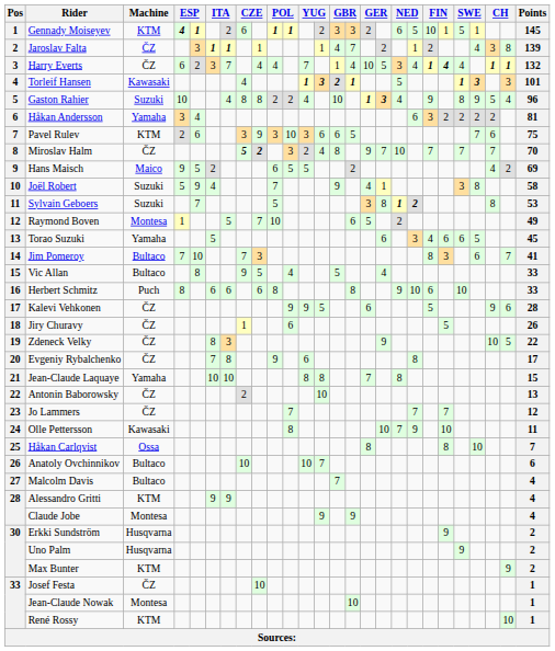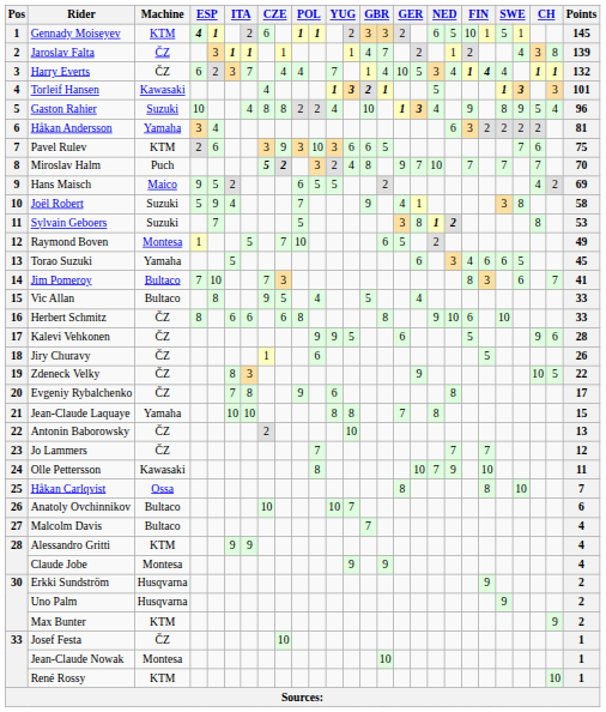 <table class="wikitable" style="font-size: 80%; text-align:center">
 <tr valign="top">
 <th valign="middle">Pos</th>
 <th valign="middle">Rider</th>
 <th valign="middle">Machine</th>
 <th colspan=2><a href='#'>ESP</a><br></th>
 <th colspan=2><a href='#'>ITA</a><br></th>
 <th colspan=2><a href='#'>CZE</a><br></th>
 <th colspan=2><a href='#'>POL</a><br></th>
 <th colspan=2><a href='#'>YUG</a><br></th>
 <th colspan=2><a href='#'>GBR</a><br></th>
 <th colspan=2><a href='#'>GER</a><br></th>
 <th colspan=2><a href='#'>NED</a><br></th>
 <th colspan=2><a href='#'>FIN</a><br></th>
 <th colspan=2><a href='#'>SWE</a><br></th>
 <th colspan=2><a href='#'>CH</a><br></th>
 <th valign="middle">Points</th>
 </tr>
 <tr>
 <th>1</th>
 <td align=left> <a href='#'>Gennady Moiseyev</a></td>
 <td><a href='#'>KTM</a></td>
 <td style="background:#dfffdf;"><strong><em>4</em></strong></td>
 <td style="background:#ffffbf;"><strong><em>1</em></strong></td>
 <td></td>
 <td style="background:#dfdfdf;">2</td>
 <td style="background:#dfffdf;">6</td>
 <td></td>
 <td style="background:#ffffbf;"><strong><em>1</em></strong></td>
 <td style="background:#ffffbf;"><strong><em>1</em></strong></td>
 <td></td>
 <td style="background:#dfdfdf;">2</td>
 <td style="background:#ffdf9f;">3</td>
 <td style="background:#ffdf9f;">3</td>
 <td style="background:#dfdfdf;">2</td>
 <td></td>
 <td style="background:#dfffdf;">6</td>
 <td style="background:#dfffdf;">5</td>
 <td style="background:#dfffdf;">10</td>
 <td style="background:#ffffbf;">1</td>
 <td style="background:#dfffdf;">5</td>
 <td style="background:#ffffbf;">1</td>
 <td></td>
 <td></td>
 <th>145</th>
 </tr>
 <tr>
 <th>2</th>
 <td align=left> <a href='#'>Jaroslav Falta</a></td>
 <td><a href='#'>ČZ</a></td>
 <td></td>
 <td style="background:#ffdf9f;">3</td>
 <td style="background:#ffffbf;"><strong><em>1</em></strong></td>
 <td style="background:#ffffbf;"><strong><em>1</em></strong></td>
 <td></td>
 <td style="background:#ffffbf;">1</td>
 <td></td>
 <td></td>
 <td></td>
 <td style="background:#ffffbf;">1</td>
 <td style="background:#dfffdf;">4</td>
 <td style="background:#dfffdf;">7</td>
 <td></td>
 <td style="background:#dfdfdf;">2</td>
 <td></td>
 <td style="background:#ffffbf;">1</td>
 <td style="background:#dfdfdf;">2</td>
 <td></td>
 <td></td>
 <td style="background:#dfffdf;">4</td>
 <td style="background:#ffdf9f;">3</td>
 <td style="background:#dfffdf;">8</td>
 <th>139</th>
 </tr>
 <tr>
 <th>3</th>
 <td align=left> <a href='#'>Harry Everts</a></td>
 <td>ČZ</td>
 <td style="background:#dfffdf;">6</td>
 <td style="background:#dfdfdf;">2</td>
 <td style="background:#ffdf9f;">3</td>
 <td style="background:#dfffdf;">7</td>
 <td></td>
 <td style="background:#dfffdf;">4</td>
 <td style="background:#dfffdf;">4</td>
 <td></td>
 <td style="background:#dfffdf;">7</td>
 <td></td>
 <td style="background:#ffffbf;">1</td>
 <td style="background:#dfffdf;">4</td>
 <td style="background:#dfffdf;">10</td>
 <td style="background:#dfffdf;">5</td>
 <td style="background:#ffdf9f;">3</td>
 <td style="background:#dfffdf;">4</td>
 <td style="background:#ffffbf;"><strong><em>1</em></strong></td>
 <td style="background:#dfffdf;"><strong><em>4</em></strong></td>
 <td style="background:#dfffdf;">4</td>
 <td></td>
 <td style="background:#ffffbf;"><strong><em>1</em></strong></td>
 <td style="background:#ffffbf;"><strong><em>1</em></strong></td>
 <th>132</th>
 </tr>
 <tr>
 <th>4</th>
 <td align=left> <a href='#'>Torleif Hansen</a></td>
 <td><a href='#'>Kawasaki</a></td>
 <td></td>
 <td></td>
 <td></td>
 <td></td>
 <td style="background:#dfffdf;">4</td>
 <td></td>
 <td></td>
 <td></td>
 <td style="background:#ffffbf;"><strong><em>1</em></strong></td>
 <td style="background:#ffdf9f;"><strong><em>3</em></strong></td>
 <td style="background:#dfdfdf;"><strong><em>2</em></strong></td>
 <td style="background:#ffffbf;"><strong><em>1</em></strong></td>
 <td></td>
 <td></td>
 <td style="background:#dfffdf;">5</td>
 <td></td>
 <td></td>
 <td></td>
 <td style="background:#ffffbf;"><strong><em>1</em></strong></td>
 <td style="background:#ffdf9f;"><strong><em>3</em></strong></td>
 <td></td>
 <td style="background:#ffdf9f;">3</td>
 <th>101</th>
 </tr>
 <tr>
 <th>5</th>
 <td align=left> <a href='#'>Gaston Rahier</a></td>
 <td><a href='#'>Suzuki</a></td>
 <td style="background:#dfffdf;">10</td>
 <td></td>
 <td></td>
 <td style="background:#dfffdf;">4</td>
 <td style="background:#dfffdf;">8</td>
 <td style="background:#dfffdf;">8</td>
 <td style="background:#dfdfdf;">2</td>
 <td style="background:#dfdfdf;">2</td>
 <td style="background:#dfffdf;">4</td>
 <td></td>
 <td style="background:#dfffdf;">10</td>
 <td></td>
 <td style="background:#ffffbf;"><strong><em>1</em></strong></td>
 <td style="background:#ffdf9f;"><strong><em>3</em></strong></td>
 <td style="background:#dfffdf;">4</td>
 <td></td>
 <td style="background:#dfffdf;">9</td>
 <td></td>
 <td style="background:#dfffdf;">8</td>
 <td style="background:#dfffdf;">9</td>
 <td style="background:#dfffdf;">5</td>
 <td style="background:#dfffdf;">4</td>
 <th>96</th>
 </tr>
 <tr>
 <th>6</th>
 <td align=left> <a href='#'>Håkan Andersson</a></td>
 <td><a href='#'>Yamaha</a></td>
 <td style="background:#ffdf9f;">3</td>
 <td style="background:#dfffdf;">4</td>
 <td></td>
 <td></td>
 <td></td>
 <td></td>
 <td></td>
 <td></td>
 <td></td>
 <td></td>
 <td></td>
 <td></td>
 <td></td>
 <td></td>
 <td></td>
 <td style="background:#dfffdf;">6</td>
 <td style="background:#ffdf9f;">3</td>
 <td style="background:#dfdfdf;">2</td>
 <td style="background:#dfdfdf;">2</td>
 <td style="background:#dfdfdf;">2</td>
 <td style="background:#dfdfdf;">2</td>
 <td></td>
 <th>81</th>
 </tr>
 <tr>
 <th>7</th>
 <td align=left> Pavel Rulev</td>
 <td>KTM</td>
 <td style="background:#dfdfdf;">2</td>
 <td style="background:#dfffdf;">6</td>
 <td></td>
 <td></td>
 <td style="background:#ffdf9f;">3</td>
 <td style="background:#dfffdf;">9</td>
 <td style="background:#ffdf9f;">3</td>
 <td style="background:#dfffdf;">10</td>
 <td style="background:#ffdf9f;">3</td>
 <td style="background:#dfffdf;">6</td>
 <td style="background:#dfffdf;">6</td>
 <td style="background:#dfffdf;">5</td>
 <td></td>
 <td></td>
 <td></td>
 <td></td>
 <td></td>
 <td></td>
 <td></td>
 <td style="background:#dfffdf;">7</td>
 <td style="background:#dfffdf;">6</td>
 <td></td>
 <th>75</th>
 </tr>
 <tr>
 <th>8</th>
 <td align=left> Miroslav Halm</td>
-<td>ČZ</td>
+<td>Puch</td>
 <td></td>
 <td></td>
 <td></td>
 <td></td>
 <td style="background:#dfffdf;"><strong><em>5</em></strong></td>
 <td style="background:#dfdfdf;"><strong><em>2</em></strong></td>
 <td></td>
 <td style="background:#ffdf9f;">3</td>
 <td style="background:#dfdfdf;">2</td>
 <td style="background:#dfffdf;">4</td>
 <td style="background:#dfffdf;">8</td>
 <td></td>
 <td style="background:#dfffdf;">9</td>
 <td style="background:#dfffdf;">7</td>
 <td style="background:#dfffdf;">10</td>
 <td></td>
 <td style="background:#dfffdf;">7</td>
 <td></td>
 <td style="background:#dfffdf;">7</td>
 <td></td>
 <td style="background:#dfffdf;">7</td>
 <td></td>
 <th>70</th>
 </tr>
 <tr>
 <th>9</th>
 <td align=left> Hans Maisch</td>
 <td><a href='#'>Maico</a></td>
 <td style="background:#dfffdf;">9</td>
 <td style="background:#dfffdf;">5</td>
 <td style="background:#dfdfdf;">2</td>
 <td></td>
 <td></td>
 <td></td>
 <td style="background:#dfffdf;">6</td>
 <td style="background:#dfffdf;">5</td>
 <td style="background:#dfffdf;">5</td>
 <td></td>
 <td></td>
 <td style="background:#dfdfdf;">2</td>
 <td></td>
 <td></td>
 <td></td>
 <td></td>
 <td></td>
 <td></td>
 <td></td>
 <td></td>
 <td style="background:#dfffdf;">4</td>
 <td style="background:#dfdfdf;">2</td>
 <th>69</th>
 </tr>
 <tr>
 <th>10</th>
 <td align=left> <a href='#'>Joël Robert</a></td>
 <td>Suzuki</td>
 <td style="background:#dfffdf;">5</td>
 <td style="background:#dfffdf;">9</td>
 <td style="background:#dfffdf;">4</td>
 <td></td>
 <td></td>
 <td></td>
 <td style="background:#dfffdf;">7</td>
 <td></td>
 <td></td>
 <td></td>
 <td style="background:#dfffdf;">9</td>
 <td></td>
 <td style="background:#dfffdf;">4</td>
 <td style="background:#ffffbf;">1</td>
 <td></td>
 <td></td>
 <td></td>
 <td></td>
 <td style="background:#ffdf9f;">3</td>
 <td style="background:#dfffdf;">8</td>
 <td></td>
 <td></td>
 <th>58</th>
 </tr>
 <tr>
 <th>11</th>
 <td align=left> <a href='#'>Sylvain Geboers</a></td>
 <td>Suzuki</td>
 <td></td>
 <td style="background:#dfffdf;">7</td>
 <td></td>
 <td></td>
 <td></td>
 <td></td>
 <td style="background:#dfffdf;">5</td>
 <td></td>
 <td></td>
 <td></td>
 <td></td>
 <td></td>
 <td style="background:#ffdf9f;">3</td>
 <td style="background:#dfffdf;">8</td>
 <td style="background:#ffffbf;"><strong><em>1</em></strong></td>
 <td style="background:#dfdfdf;"><strong><em>2</em></strong></td>
 <td></td>
 <td></td>
 <td></td>
 <td></td>
 <td style="background:#dfffdf;">8</td>
 <td></td>
 <th>53</th>
 </tr>
 <tr>
 <th>12</th>
 <td align=left> Raymond Boven</td>
 <td><a href='#'>Montesa</a></td>
 <td style="background:#ffffbf;">1</td>
 <td></td>
 <td></td>
 <td style="background:#dfffdf;">5</td>
 <td></td>
 <td style="background:#dfffdf;">7</td>
 <td style="background:#dfffdf;">10</td>
 <td></td>
 <td></td>
 <td></td>
 <td></td>
 <td style="background:#dfffdf;">6</td>
 <td style="background:#dfffdf;">5</td>
 <td></td>
 <td style="background:#dfdfdf;">2</td>
 <td></td>
 <td></td>
 <td></td>
 <td></td>
 <td></td>
 <td></td>
 <td></td>
 <th>49</th>
 </tr>
 <tr>
 <th>13</th>
 <td align=left> Torao Suzuki</td>
 <td>Yamaha</td>
 <td></td>
 <td></td>
 <td style="background:#dfffdf;">5</td>
 <td></td>
 <td></td>
 <td></td>
 <td></td>
 <td></td>
 <td></td>
 <td></td>
 <td></td>
 <td></td>
 <td></td>
 <td style="background:#dfffdf;">6</td>
 <td></td>
 <td style="background:#ffdf9f;">3</td>
 <td style="background:#dfffdf;">4</td>
 <td style="background:#dfffdf;">6</td>
 <td style="background:#dfffdf;">6</td>
 <td style="background:#dfffdf;">5</td>
 <td></td>
 <td></td>
 <th>45</th>
 </tr>
 <tr>
 <th>14</th>
 <td align=left> <a href='#'>Jim Pomeroy</a></td>
 <td><a href='#'>Bultaco</a></td>
 <td style="background:#dfffdf;">7</td>
 <td style="background:#dfffdf;">10</td>
 <td></td>
 <td></td>
 <td style="background:#dfffdf;">7</td>
 <td style="background:#ffdf9f;">3</td>
 <td></td>
 <td></td>
 <td></td>
 <td></td>
 <td></td>
 <td></td>
 <td></td>
 <td></td>
 <td></td>
 <td></td>
 <td style="background:#dfffdf;">8</td>
 <td style="background:#ffdf9f;">3</td>
 <td></td>
 <td style="background:#dfffdf;">6</td>
 <td></td>
 <td style="background:#dfffdf;">7</td>
 <th>41</th>
 </tr>
 <tr>
 <th>15</th>
 <td align=left> Vic Allan</td>
 <td>Bultaco</td>
 <td></td>
 <td style="background:#dfffdf;">8</td>
 <td></td>
 <td></td>
 <td style="background:#dfffdf;">9</td>
 <td style="background:#dfffdf;">5</td>
 <td></td>
 <td style="background:#dfffdf;">4</td>
 <td></td>
 <td></td>
 <td style="background:#dfffdf;">5</td>
 <td></td>
 <td></td>
 <td style="background:#dfffdf;">4</td>
 <td></td>
 <td></td>
 <td></td>
 <td></td>
 <td></td>
 <td></td>
 <td></td>
 <td></td>
 <th>33</th>
 </tr>
 <tr>
 <th>16</th>
 <td align=left> Herbert Schmitz</td>
-<td>Puch</td>
+<td>ČZ</td>
 <td style="background:#dfffdf;">8</td>
 <td></td>
 <td style="background:#dfffdf;">6</td>
 <td style="background:#dfffdf;">6</td>
 <td></td>
 <td style="background:#dfffdf;">6</td>
 <td style="background:#dfffdf;">8</td>
 <td></td>
 <td></td>
 <td></td>
 <td></td>
 <td style="background:#dfffdf;">8</td>
 <td></td>
 <td></td>
 <td style="background:#dfffdf;">9</td>
 <td style="background:#dfffdf;">10</td>
 <td style="background:#dfffdf;">6</td>
 <td></td>
 <td style="background:#dfffdf;">10</td>
 <td></td>
 <td></td>
 <td></td>
 <th>33</th>
 </tr>
 <tr>
 <th>17</th>
 <td align=left> Kalevi Vehkonen</td>
 <td>ČZ</td>
 <td></td>
 <td></td>
 <td></td>
 <td></td>
 <td></td>
 <td></td>
 <td></td>
 <td style="background:#dfffdf;">9</td>
 <td style="background:#dfffdf;">9</td>
 <td style="background:#dfffdf;">5</td>
 <td></td>
 <td></td>
 <td style="background:#dfffdf;">6</td>
 <td></td>
 <td></td>
 <td></td>
 <td style="background:#dfffdf;">5</td>
 <td></td>
 <td></td>
 <td></td>
 <td style="background:#dfffdf;">9</td>
 <td style="background:#dfffdf;">6</td>
 <th>28</th>
 </tr>
 <tr>
 <th>18</th>
 <td align=left> Jiry Churavy</td>
 <td>ČZ</td>
 <td></td>
 <td></td>
 <td></td>
 <td></td>
 <td style="background:#ffffbf;">1</td>
 <td></td>
 <td></td>
 <td style="background:#dfffdf;">6</td>
 <td></td>
 <td></td>
 <td></td>
 <td></td>
 <td></td>
 <td></td>
 <td></td>
 <td></td>
 <td></td>
 <td style="background:#dfffdf;">5</td>
 <td></td>
 <td></td>
 <td></td>
 <td></td>
 <th>26</th>
 </tr>
 <tr>
 <th>19</th>
 <td align=left> Zdeneck Velky</td>
 <td>ČZ</td>
 <td></td>
 <td></td>
 <td style="background:#dfffdf;">8</td>
 <td style="background:#ffdf9f;">3</td>
 <td></td>
 <td></td>
 <td></td>
 <td></td>
 <td></td>
 <td></td>
 <td></td>
 <td></td>
 <td></td>
 <td style="background:#dfffdf;">9</td>
 <td></td>
 <td></td>
 <td></td>
 <td></td>
 <td></td>
 <td></td>
 <td style="background:#dfffdf;">10</td>
 <td style="background:#dfffdf;">5</td>
 <th>22</th>
 </tr>
 <tr>
 <th>20</th>
 <td align=left> Evgeniy Rybalchenko</td>
 <td>ČZ</td>
 <td></td>
 <td></td>
 <td style="background:#dfffdf;">7</td>
 <td style="background:#dfffdf;">8</td>
 <td></td>
 <td></td>
 <td style="background:#dfffdf;">9</td>
 <td></td>
 <td style="background:#dfffdf;">6</td>
 <td></td>
 <td></td>
 <td></td>
 <td></td>
 <td></td>
 <td></td>
 <td style="background:#dfffdf;">8</td>
 <td></td>
 <td></td>
 <td></td>
 <td></td>
 <td></td>
 <td></td>
 <th>17</th>
 </tr>
 <tr>
 <th>21</th>
 <td align=left> Jean-Claude Laquaye</td>
 <td>Yamaha</td>
 <td></td>
 <td></td>
 <td style="background:#dfffdf;">10</td>
 <td style="background:#dfffdf;">10</td>
 <td></td>
 <td></td>
 <td></td>
 <td></td>
 <td style="background:#dfffdf;">8</td>
 <td style="background:#dfffdf;">8</td>
 <td></td>
 <td></td>
 <td style="background:#dfffdf;">7</td>
 <td></td>
 <td style="background:#dfffdf;">8</td>
 <td></td>
 <td></td>
 <td></td>
 <td></td>
 <td></td>
 <td></td>
 <td></td>
 <th>15</th>
 </tr>
 <tr>
 <th>22</th>
 <td align=left> Antonin Baborowsky</td>
 <td>ČZ</td>
 <td></td>
 <td></td>
 <td></td>
 <td></td>
 <td style="background:#dfdfdf;">2</td>
 <td></td>
 <td></td>
 <td></td>
 <td></td>
 <td style="background:#dfffdf;">10</td>
 <td></td>
 <td></td>
 <td></td>
 <td></td>
 <td></td>
 <td></td>
 <td></td>
 <td></td>
 <td></td>
 <td></td>
 <td></td>
 <td></td>
 <th>13</th>
 </tr>
 <tr>
 <th>23</th>
 <td align=left> Jo Lammers</td>
 <td>ČZ</td>
 <td></td>
 <td></td>
 <td></td>
 <td></td>
 <td></td>
 <td></td>
 <td></td>
 <td style="background:#dfffdf;">7</td>
 <td></td>
 <td></td>
 <td></td>
 <td></td>
 <td></td>
 <td></td>
 <td></td>
 <td style="background:#dfffdf;">7</td>
 <td></td>
 <td style="background:#dfffdf;">7</td>
 <td></td>
 <td></td>
 <td></td>
 <td></td>
 <th>12</th>
 </tr>
 <tr>
 <th>24</th>
 <td align=left> Olle Pettersson</td>
 <td>Kawasaki</td>
 <td></td>
 <td></td>
 <td></td>
 <td></td>
 <td></td>
 <td></td>
 <td></td>
 <td style="background:#dfffdf;">8</td>
 <td></td>
 <td></td>
 <td></td>
 <td></td>
 <td></td>
 <td style="background:#dfffdf;">10</td>
 <td style="background:#dfffdf;">7</td>
 <td style="background:#dfffdf;">9</td>
 <td></td>
 <td style="background:#dfffdf;">10</td>
 <td></td>
 <td></td>
 <td></td>
 <td></td>
 <th>11</th>
 </tr>
 <tr>
 <th>25</th>
 <td align=left> <a href='#'>Håkan Carlqvist</a></td>
 <td><a href='#'>Ossa</a></td>
 <td></td>
 <td></td>
 <td></td>
 <td></td>
 <td></td>
 <td></td>
 <td></td>
 <td></td>
 <td></td>
 <td></td>
 <td></td>
 <td></td>
 <td style="background:#dfffdf;">8</td>
 <td></td>
 <td></td>
 <td></td>
 <td></td>
 <td style="background:#dfffdf;">8</td>
 <td></td>
 <td style="background:#dfffdf;">10</td>
 <td></td>
 <td></td>
 <th>7</th>
 </tr>
 <tr>
 <th>26</th>
 <td align=left> Anatoly Ovchinnikov</td>
 <td>Bultaco</td>
 <td></td>
 <td></td>
 <td></td>
 <td></td>
 <td style="background:#dfffdf;">10</td>
 <td></td>
 <td></td>
 <td></td>
 <td style="background:#dfffdf;">10</td>
 <td style="background:#dfffdf;">7</td>
 <td></td>
 <td></td>
 <td></td>
 <td></td>
 <td></td>
 <td></td>
 <td></td>
 <td></td>
 <td></td>
 <td></td>
 <td></td>
 <td></td>
 <th>6</th>
 </tr>
 <tr>
 <th>27</th>
 <td align=left> Malcolm Davis</td>
 <td>Bultaco</td>
 <td></td>
 <td></td>
 <td></td>
 <td></td>
 <td></td>
 <td></td>
 <td></td>
 <td></td>
 <td></td>
 <td></td>
 <td style="background:#dfffdf;">7</td>
 <td></td>
 <td></td>
 <td></td>
 <td></td>
 <td></td>
 <td></td>
 <td></td>
 <td></td>
 <td></td>
 <td></td>
 <td></td>
 <th>4</th>
 </tr>
 <tr>
 <th rowspan=2 valign=top>28</th>
 <td align=left> Alessandro Gritti</td>
 <td>KTM</td>
 <td></td>
 <td></td>
 <td style="background:#dfffdf;">9</td>
 <td style="background:#dfffdf;">9</td>
 <td></td>
 <td></td>
 <td></td>
 <td></td>
 <td></td>
 <td></td>
 <td></td>
 <td></td>
 <td></td>
 <td></td>
 <td></td>
 <td></td>
 <td></td>
 <td></td>
 <td></td>
 <td></td>
 <td></td>
 <td></td>
 <th>4</th>
 </tr>
 <tr>
 <td align=left> Claude Jobe</td>
 <td>Montesa</td>
 <td></td>
 <td></td>
 <td></td>
 <td></td>
 <td></td>
 <td></td>
 <td></td>
 <td></td>
 <td></td>
 <td style="background:#dfffdf;">9</td>
 <td></td>
 <td style="background:#dfffdf;">9</td>
 <td></td>
 <td></td>
 <td></td>
 <td></td>
 <td></td>
 <td></td>
 <td></td>
 <td></td>
 <td></td>
 <td></td>
 <th>4</th>
 </tr>
 <tr>
 <th rowspan=3 valign=top>30</th>
 <td align=left> Erkki Sundström</td>
 <td>Husqvarna</td>
 <td></td>
 <td></td>
 <td></td>
 <td></td>
 <td></td>
 <td></td>
 <td></td>
 <td></td>
 <td></td>
 <td></td>
 <td></td>
 <td></td>
 <td></td>
 <td></td>
 <td></td>
 <td></td>
 <td></td>
 <td style="background:#dfffdf;">9</td>
 <td></td>
 <td></td>
 <td></td>
 <td></td>
 <th>2</th>
 </tr>
 <tr>
 <td align=left> Uno Palm</td>
 <td>Husqvarna</td>
 <td></td>
 <td></td>
 <td></td>
 <td></td>
 <td></td>
 <td></td>
 <td></td>
 <td></td>
 <td></td>
 <td></td>
 <td></td>
 <td></td>
 <td></td>
 <td></td>
 <td></td>
 <td></td>
 <td></td>
 <td></td>
 <td style="background:#dfffdf;">9</td>
 <td></td>
 <td></td>
 <td></td>
 <th>2</th>
 </tr>
 <tr>
 <td align=left> Max Bunter</td>
 <td>KTM</td>
 <td></td>
 <td></td>
 <td></td>
 <td></td>
 <td></td>
 <td></td>
 <td></td>
 <td></td>
 <td></td>
 <td></td>
 <td></td>
 <td></td>
 <td></td>
 <td></td>
 <td></td>
 <td></td>
 <td></td>
 <td></td>
 <td></td>
 <td></td>
 <td></td>
 <td style="background:#dfffdf;">9</td>
 <th>2</th>
 </tr>
 <tr>
 <th rowspan=3 valign=top>33</th>
 <td align=left> Josef Festa</td>
 <td>ČZ</td>
 <td></td>
 <td></td>
 <td></td>
 <td></td>
 <td></td>
 <td style="background:#dfffdf;">10</td>
 <td></td>
 <td></td>
 <td></td>
 <td></td>
 <td></td>
 <td></td>
 <td></td>
 <td></td>
 <td></td>
 <td></td>
 <td></td>
 <td></td>
 <td></td>
 <td></td>
 <td></td>
 <td></td>
 <th>1</th>
 </tr>
 <tr>
 <td align=left> Jean-Claude Nowak</td>
 <td>Montesa</td>
 <td></td>
 <td></td>
 <td></td>
 <td></td>
 <td></td>
 <td></td>
 <td></td>
 <td></td>
 <td></td>
 <td></td>
 <td></td>
 <td style="background:#dfffdf;">10</td>
 <td></td>
 <td></td>
 <td></td>
 <td></td>
 <td></td>
 <td></td>
 <td></td>
 <td></td>
 <td></td>
 <td></td>
 <th>1</th>
 </tr>
 <tr>
 <td align=left> René Rossy</td>
 <td>KTM</td>
 <td></td>
 <td></td>
 <td></td>
 <td></td>
 <td></td>
 <td></td>
 <td></td>
 <td></td>
 <td></td>
 <td></td>
 <td></td>
 <td></td>
 <td></td>
 <td></td>
 <td></td>
 <td></td>
 <td></td>
 <td></td>
 <td></td>
 <td></td>
 <td></td>
 <td style="background:#dfffdf;">10</td>
 <th>1</th>
 </tr>
 <tr>
 <th colspan=34>Sources:</th>
 </tr>
 </table>
